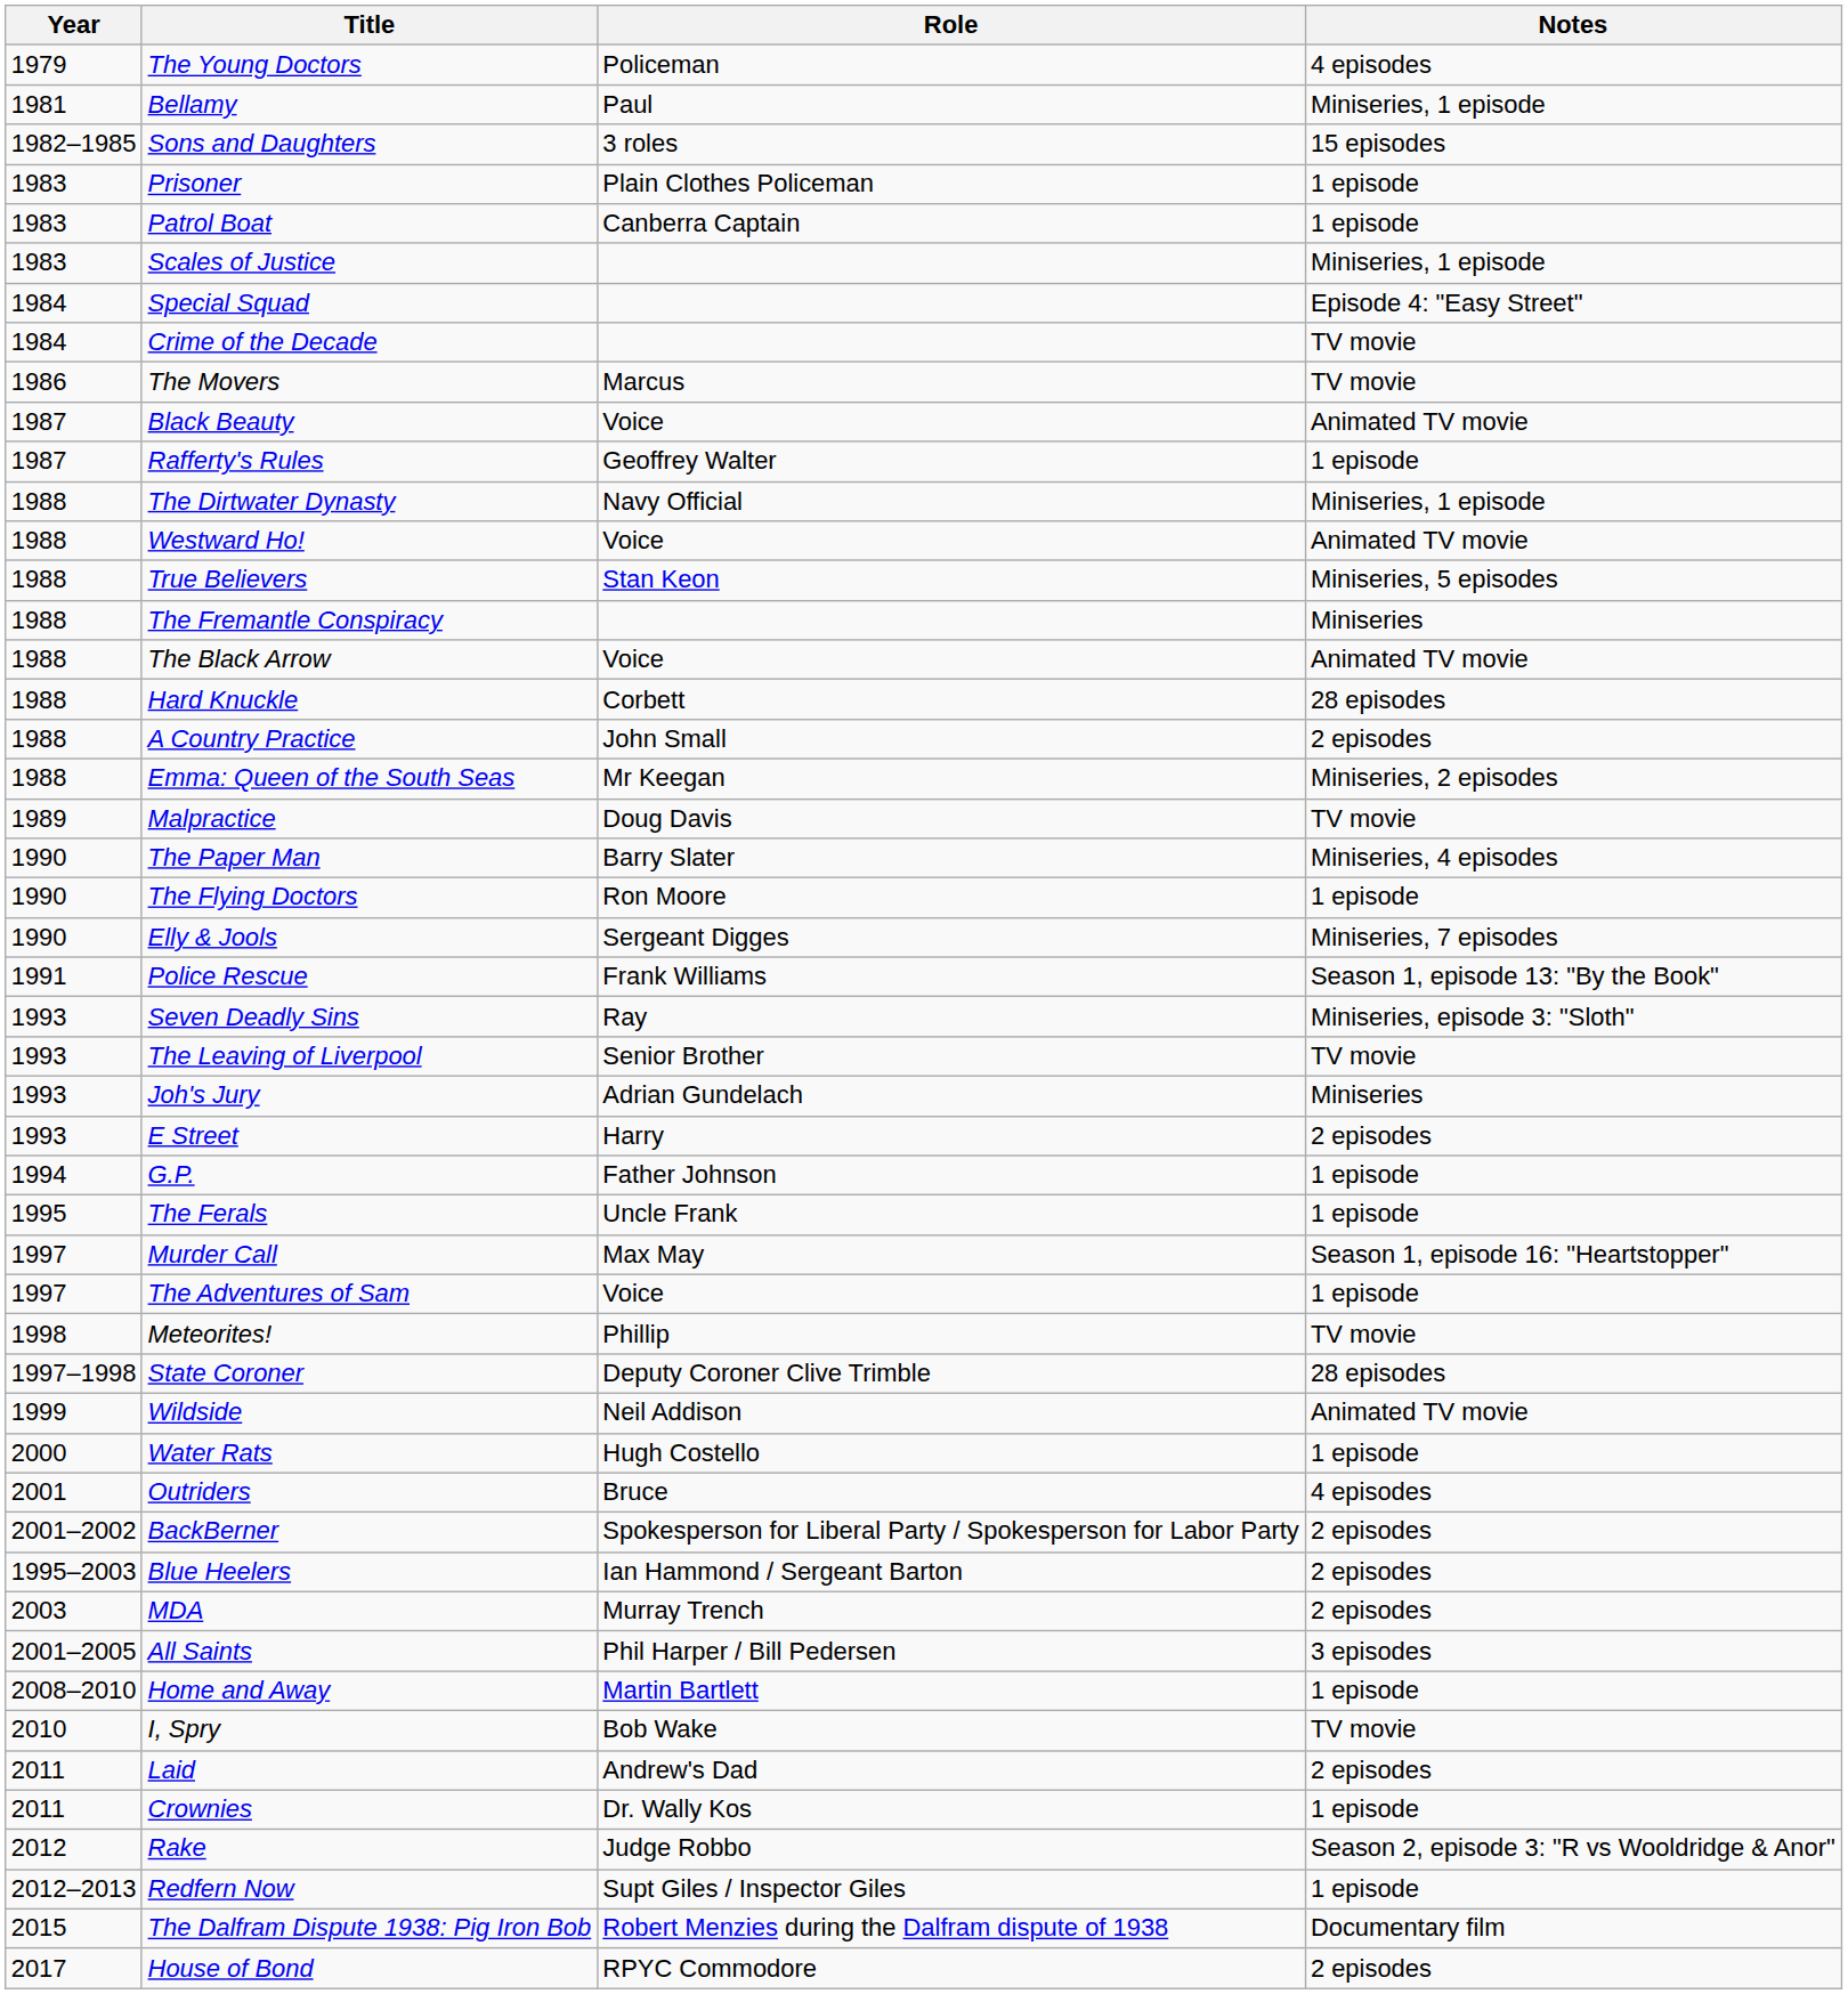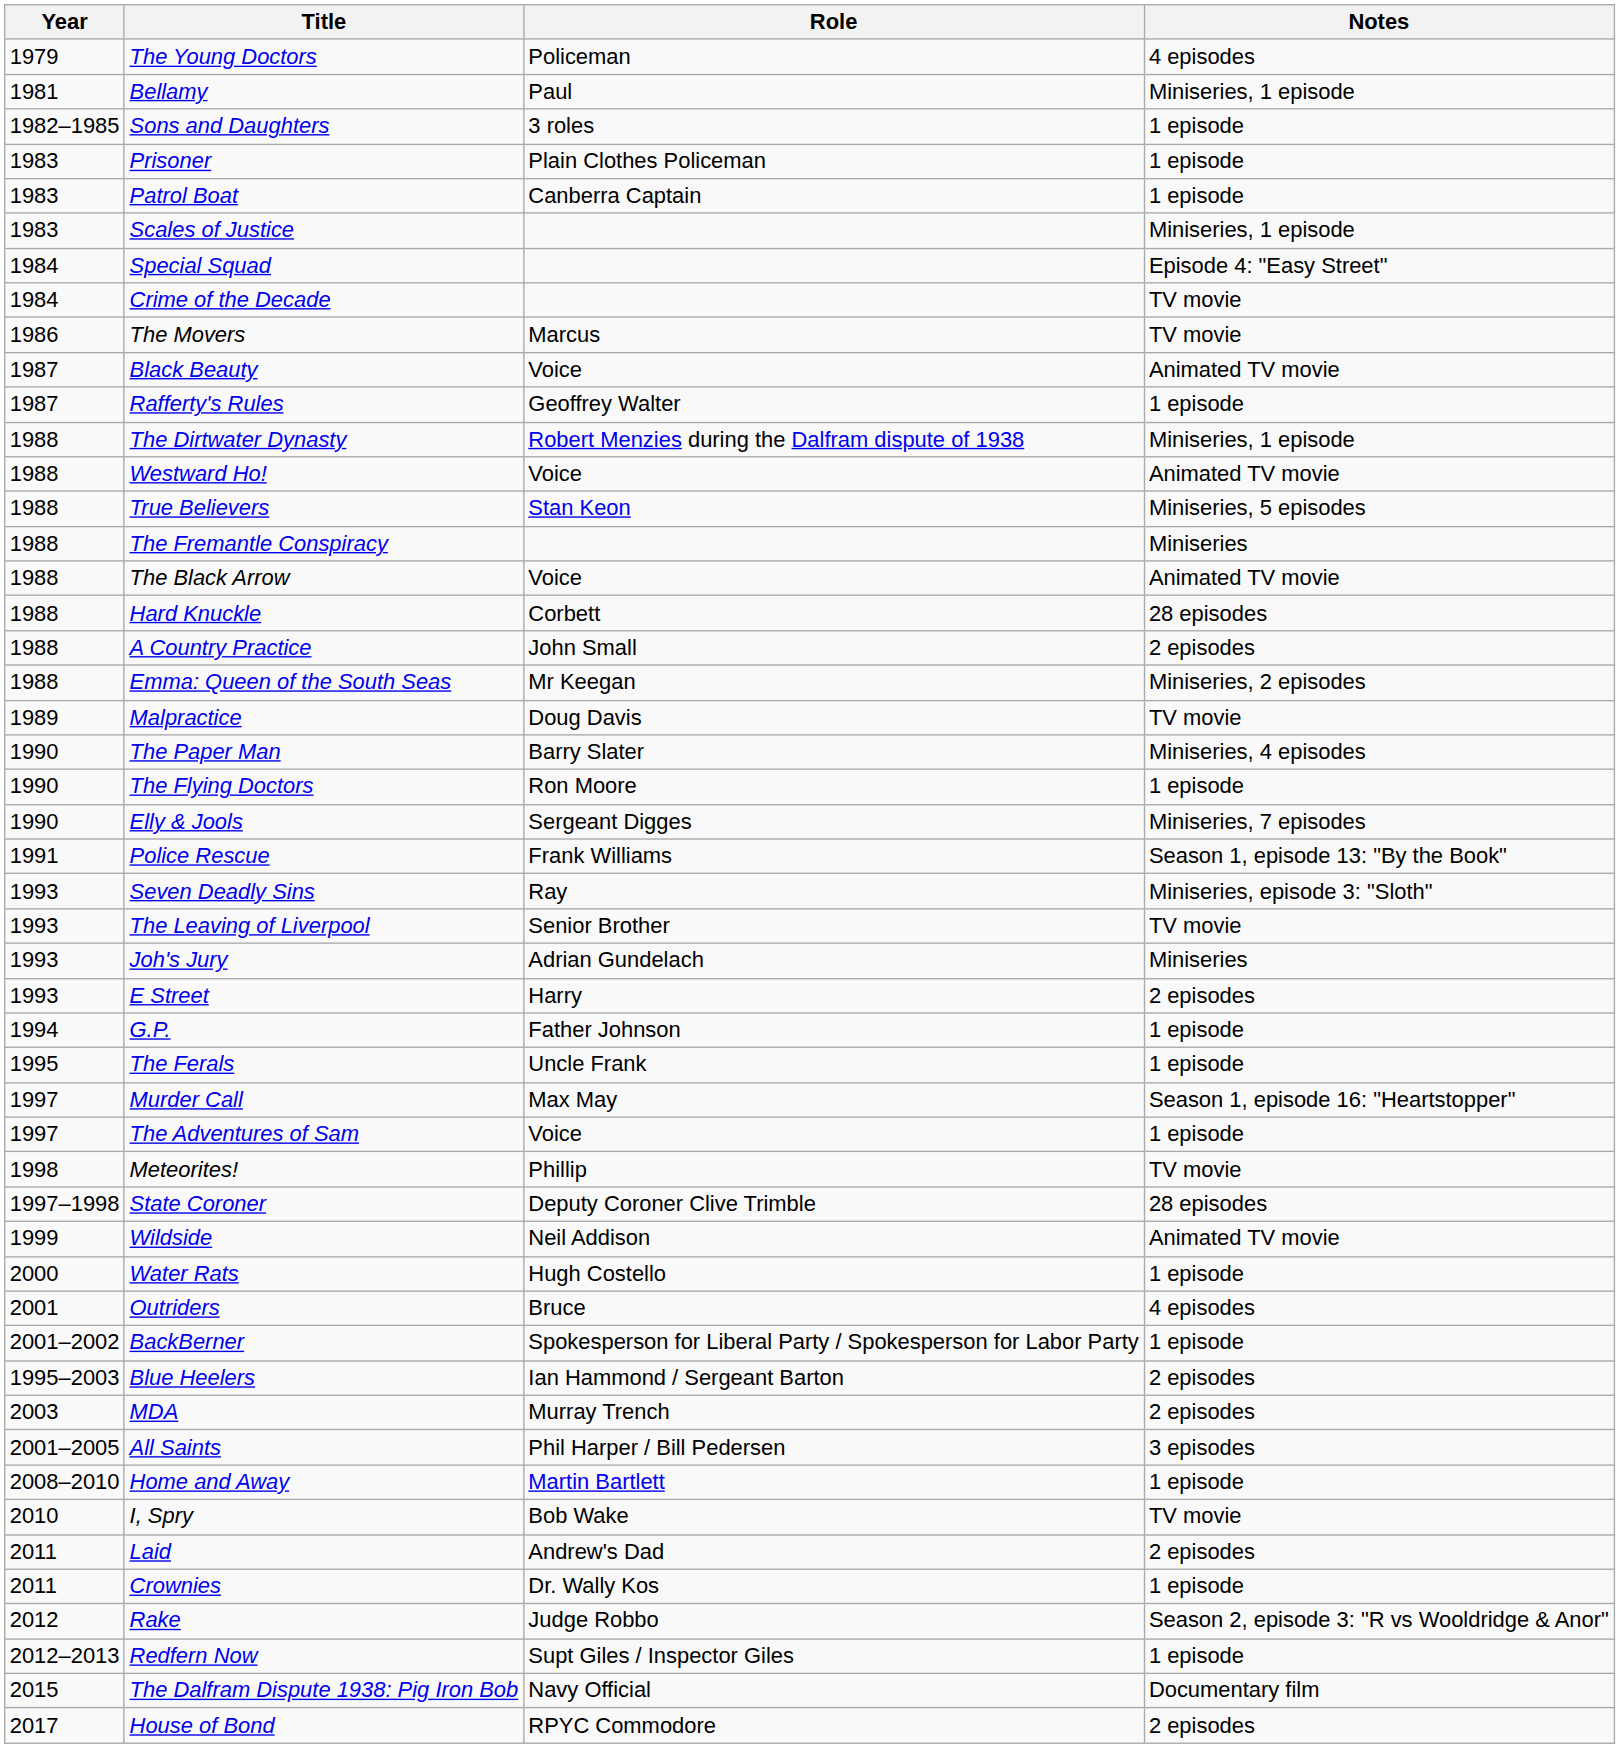 <table class=wikitable>
 <tr>
 <th>Year</th>
 <th>Title</th>
 <th>Role</th>
 <th>Notes</th>
 </tr>
 <tr>
 <td>1979</td>
 <td><em><a href='#'>The Young Doctors</a></em></td>
 <td>Policeman</td>
 <td>4 episodes</td>
 </tr>
 <tr>
 <td>1981</td>
 <td><em><a href='#'>Bellamy</a></em></td>
 <td>Paul</td>
 <td>Miniseries, 1 episode</td>
 </tr>
 <tr>
 <td>1982–1985</td>
 <td><em><a href='#'>Sons and Daughters</a></em></td>
 <td>3 roles</td>
-<td>15 episodes</td>
+<td>1 episode</td>
 </tr>
 <tr>
 <td>1983</td>
 <td><em><a href='#'>Prisoner</a></em></td>
 <td>Plain Clothes Policeman</td>
 <td>1 episode</td>
 </tr>
 <tr>
 <td>1983</td>
 <td><em><a href='#'>Patrol Boat</a></em></td>
 <td>Canberra Captain</td>
 <td>1 episode</td>
 </tr>
 <tr>
 <td>1983</td>
 <td><em><a href='#'>Scales of Justice</a></em></td>
 <td></td>
 <td>Miniseries, 1 episode</td>
 </tr>
 <tr>
 <td>1984</td>
 <td><em><a href='#'>Special Squad</a></em></td>
 <td></td>
 <td>Episode 4: "Easy Street"</td>
 </tr>
 <tr>
 <td>1984</td>
 <td><em><a href='#'>Crime of the Decade</a></em></td>
 <td></td>
 <td>TV movie</td>
 </tr>
 <tr>
 <td>1986</td>
 <td><em>The Movers</em></td>
 <td>Marcus</td>
 <td>TV movie</td>
 </tr>
 <tr>
 <td>1987</td>
 <td><em><a href='#'>Black Beauty</a></em></td>
 <td>Voice</td>
 <td>Animated TV movie</td>
 </tr>
 <tr>
 <td>1987</td>
 <td><em><a href='#'>Rafferty's Rules</a></em></td>
 <td>Geoffrey Walter</td>
 <td>1 episode</td>
 </tr>
 <tr>
 <td>1988</td>
 <td><em><a href='#'>The Dirtwater Dynasty</a></em></td>
-<td>Navy Official</td>
+<td><a href='#'>Robert Menzies</a> during the <a href='#'>Dalfram dispute of 1938</a></td>
 <td>Miniseries, 1 episode</td>
 </tr>
 <tr>
 <td>1988</td>
 <td><em><a href='#'>Westward Ho!</a></em></td>
 <td>Voice</td>
 <td>Animated TV movie</td>
 </tr>
 <tr>
 <td>1988</td>
 <td><em><a href='#'>True Believers</a></em></td>
 <td><a href='#'>Stan Keon</a></td>
 <td>Miniseries, 5 episodes</td>
 </tr>
 <tr>
 <td>1988</td>
 <td><em><a href='#'>The Fremantle Conspiracy</a></em></td>
 <td></td>
 <td>Miniseries</td>
 </tr>
 <tr>
 <td>1988</td>
 <td><em>The Black Arrow</em></td>
 <td>Voice</td>
 <td>Animated TV movie</td>
 </tr>
 <tr>
 <td>1988</td>
 <td><em><a href='#'>Hard Knuckle</a></em></td>
 <td>Corbett</td>
 <td>28 episodes</td>
 </tr>
 <tr>
 <td>1988</td>
 <td><em><a href='#'>A Country Practice</a></em></td>
 <td>John Small</td>
 <td>2 episodes</td>
 </tr>
 <tr>
 <td>1988</td>
 <td><em><a href='#'>Emma: Queen of the South Seas</a></em></td>
 <td>Mr Keegan</td>
 <td>Miniseries, 2 episodes</td>
 </tr>
 <tr>
 <td>1989</td>
 <td><em><a href='#'>Malpractice</a></em></td>
 <td>Doug Davis</td>
 <td>TV movie</td>
 </tr>
 <tr>
 <td>1990</td>
 <td><em><a href='#'>The Paper Man</a></em></td>
 <td>Barry Slater</td>
 <td>Miniseries, 4 episodes</td>
 </tr>
 <tr>
 <td>1990</td>
 <td><em><a href='#'>The Flying Doctors</a></em></td>
 <td>Ron Moore</td>
 <td>1 episode</td>
 </tr>
 <tr>
 <td>1990</td>
 <td><em><a href='#'>Elly & Jools</a></em></td>
 <td>Sergeant Digges</td>
 <td>Miniseries, 7 episodes</td>
 </tr>
 <tr>
 <td>1991</td>
 <td><em><a href='#'>Police Rescue</a></em></td>
 <td>Frank Williams</td>
 <td>Season 1, episode 13: "By the Book"</td>
 </tr>
 <tr>
 <td>1993</td>
 <td><em><a href='#'>Seven Deadly Sins</a></em></td>
 <td>Ray</td>
 <td>Miniseries, episode 3: "Sloth"</td>
 </tr>
 <tr>
 <td>1993</td>
 <td><em><a href='#'>The Leaving of Liverpool</a></em></td>
 <td>Senior Brother</td>
 <td>TV movie</td>
 </tr>
 <tr>
 <td>1993</td>
 <td><em><a href='#'>Joh's Jury</a></em></td>
 <td>Adrian Gundelach</td>
 <td>Miniseries</td>
 </tr>
 <tr>
 <td>1993</td>
 <td><em><a href='#'>E Street</a></em></td>
 <td>Harry</td>
 <td>2 episodes</td>
 </tr>
 <tr>
 <td>1994</td>
 <td><em><a href='#'>G.P.</a></em></td>
 <td>Father Johnson</td>
 <td>1 episode</td>
 </tr>
 <tr>
 <td>1995</td>
 <td><em><a href='#'>The Ferals</a></em></td>
 <td>Uncle Frank</td>
 <td>1 episode</td>
 </tr>
 <tr>
 <td>1997</td>
 <td><em><a href='#'>Murder Call</a></em></td>
 <td>Max May</td>
 <td>Season 1, episode 16: "Heartstopper"</td>
 </tr>
 <tr>
 <td>1997</td>
 <td><em><a href='#'>The Adventures of Sam</a></em></td>
 <td>Voice</td>
 <td>1 episode</td>
 </tr>
 <tr>
 <td>1998</td>
 <td><em>Meteorites!</em></td>
 <td>Phillip</td>
 <td>TV movie</td>
 </tr>
 <tr>
 <td>1997–1998</td>
 <td><em><a href='#'>State Coroner</a></em></td>
 <td>Deputy Coroner Clive Trimble</td>
 <td>28 episodes</td>
 </tr>
 <tr>
 <td>1999</td>
 <td><em><a href='#'>Wildside</a></em></td>
 <td>Neil Addison</td>
 <td>Animated TV movie</td>
 </tr>
 <tr>
 <td>2000</td>
 <td><em><a href='#'>Water Rats</a></em></td>
 <td>Hugh Costello</td>
 <td>1 episode</td>
 </tr>
 <tr>
 <td>2001</td>
 <td><em><a href='#'>Outriders</a></em></td>
 <td>Bruce</td>
 <td>4 episodes</td>
 </tr>
 <tr>
 <td>2001–2002</td>
 <td><em><a href='#'>BackBerner</a></em></td>
 <td>Spokesperson for Liberal Party / Spokesperson for Labor Party</td>
-<td>2 episodes</td>
+<td>1 episode</td>
 </tr>
 <tr>
 <td>1995–2003</td>
 <td><em><a href='#'>Blue Heelers</a></em></td>
 <td>Ian Hammond / Sergeant Barton</td>
 <td>2 episodes</td>
 </tr>
 <tr>
 <td>2003</td>
 <td><em><a href='#'>MDA</a></em></td>
 <td>Murray Trench</td>
 <td>2 episodes</td>
 </tr>
 <tr>
 <td>2001–2005</td>
 <td><em><a href='#'>All Saints</a></em></td>
 <td>Phil Harper / Bill Pedersen</td>
 <td>3 episodes</td>
 </tr>
 <tr>
 <td>2008–2010</td>
 <td><em><a href='#'>Home and Away</a></em></td>
 <td><a href='#'>Martin Bartlett</a></td>
 <td>1 episode</td>
 </tr>
 <tr>
 <td>2010</td>
 <td><em>I, Spry</em></td>
 <td>Bob Wake</td>
 <td>TV movie</td>
 </tr>
 <tr>
 <td>2011</td>
 <td><em><a href='#'>Laid</a></em></td>
 <td>Andrew's Dad</td>
 <td>2 episodes</td>
 </tr>
 <tr>
 <td>2011</td>
 <td><em><a href='#'>Crownies</a></em></td>
 <td>Dr. Wally Kos</td>
 <td>1 episode</td>
 </tr>
 <tr>
 <td>2012</td>
 <td><em><a href='#'>Rake</a></em></td>
 <td>Judge Robbo</td>
 <td>Season 2, episode 3: "R vs Wooldridge & Anor"</td>
 </tr>
 <tr>
 <td>2012–2013</td>
 <td><em><a href='#'>Redfern Now</a></em></td>
 <td>Supt Giles / Inspector Giles</td>
 <td>1 episode</td>
 </tr>
 <tr>
 <td>2015</td>
 <td><em><a href='#'>The Dalfram Dispute 1938: Pig Iron Bob</a></em></td>
-<td><a href='#'>Robert Menzies</a> during the <a href='#'>Dalfram dispute of 1938</a></td>
+<td>Navy Official</td>
 <td>Documentary film</td>
 </tr>
 <tr>
 <td>2017</td>
 <td><em><a href='#'>House of Bond</a></em></td>
 <td>RPYC Commodore</td>
 <td>2 episodes</td>
 </tr>
 </table>
